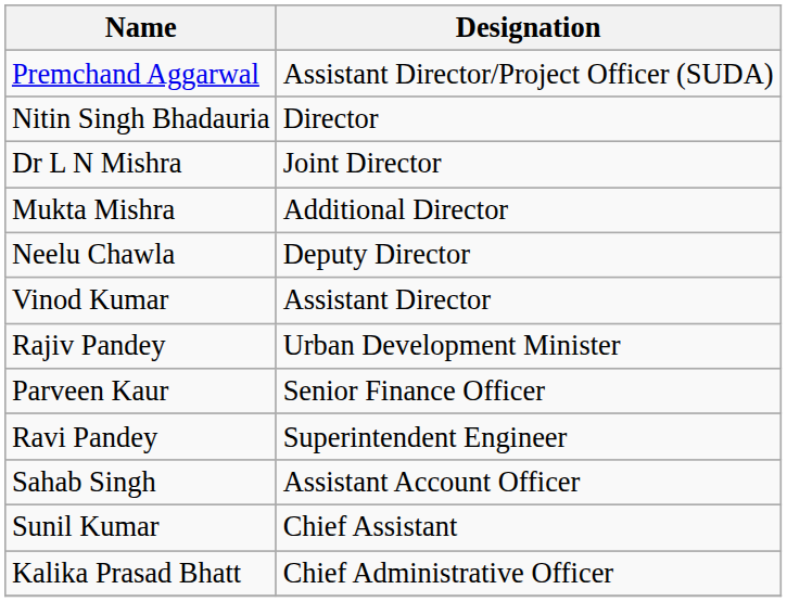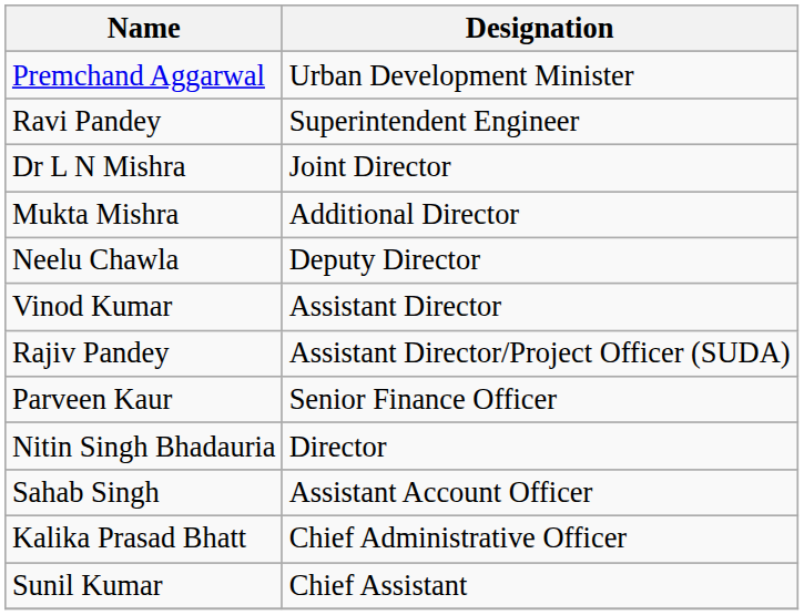 <table class="wikitable">
 <tr>
 <th>Name</th>
 <th>Designation</th>
 </tr>
 <tr>
 <td><a href='#'>Premchand Aggarwal</a></td>
-<td>Assistant Director/Project Officer (SUDA)</td>
+<td>Urban Development Minister</td>
 </tr>
 <tr>
-<td>Nitin Singh Bhadauria </td>
-<td>Director</td>
+<td>Ravi Pandey</td>
+<td>Superintendent Engineer</td>
 </tr>
 <tr>
 <td>Dr L N Mishra </td>
 <td>Joint Director</td>
 </tr>
 <tr>
 <td>Mukta Mishra </td>
 <td>Additional Director</td>
 </tr>
 <tr>
 <td>Neelu Chawla </td>
 <td>Deputy Director</td>
 </tr>
 <tr>
 <td>Vinod Kumar</td>
 <td>Assistant Director</td>
 </tr>
 <tr>
 <td>Rajiv Pandey</td>
-<td>Urban Development Minister</td>
+<td>Assistant Director/Project Officer (SUDA)</td>
 </tr>
 <tr>
 <td>Parveen Kaur</td>
 <td>Senior Finance Officer</td>
 </tr>
 <tr>
-<td>Ravi Pandey</td>
-<td>Superintendent Engineer</td>
+<td>Nitin Singh Bhadauria </td>
+<td>Director</td>
 </tr>
 <tr>
 <td>Sahab Singh</td>
 <td>Assistant Account Officer</td>
 </tr>
 <tr>
+<td>Kalika Prasad Bhatt</td>
+<td>Chief Administrative Officer</td>
+</tr>
+<tr>
 <td>Sunil Kumar</td>
 <td>Chief Assistant</td>
 </tr>
 <tr>
-<td>Kalika Prasad Bhatt</td>
-<td>Chief Administrative Officer</td>
-</tr>
-<tr>
 </tr>
 </table>
